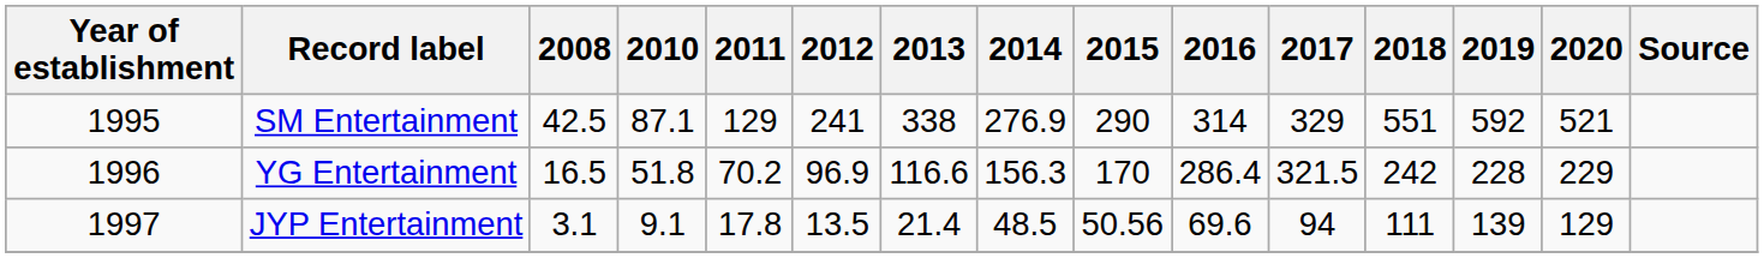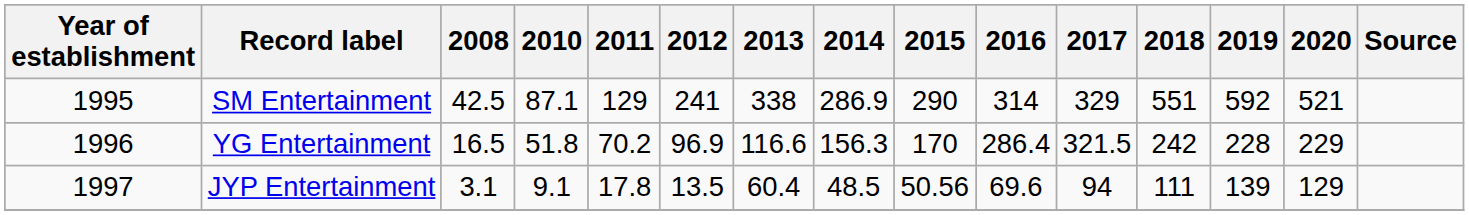 <table class="wikitable" style="text-align:center;">
 <tr>
 <th>Year of<br>establishment</th>
 <th>Record label</th>
 <th>2008</th>
 <th>2010</th>
 <th>2011</th>
 <th>2012</th>
 <th>2013</th>
 <th>2014</th>
 <th>2015</th>
 <th>2016</th>
 <th>2017</th>
 <th>2018</th>
 <th>2019</th>
 <th>2020</th>
 <th>Source</th>
 </tr>
 <tr>
 <td>1995</td>
 <td><a href='#'>SM Entertainment</a></td>
 <td>42.5</td>
 <td>87.1</td>
 <td>129</td>
 <td>241</td>
 <td>338</td>
-<td>276.9</td>
+<td>286.9</td>
 <td>290</td>
 <td>314</td>
 <td>329</td>
 <td>551</td>
 <td>592</td>
 <td>521</td>
 <td></td>
 </tr>
 <tr>
 <td>1996</td>
 <td><a href='#'>YG Entertainment</a></td>
 <td>16.5</td>
 <td>51.8</td>
 <td>70.2</td>
 <td>96.9</td>
 <td>116.6</td>
 <td>156.3</td>
 <td>170</td>
 <td>286.4</td>
 <td>321.5</td>
 <td>242</td>
 <td>228</td>
 <td>229</td>
 <td></td>
 </tr>
 <tr>
 <td>1997</td>
 <td><a href='#'>JYP Entertainment</a></td>
 <td>3.1</td>
 <td>9.1</td>
 <td>17.8</td>
 <td>13.5</td>
-<td>21.4</td>
+<td>60.4</td>
 <td>48.5</td>
 <td>50.56</td>
 <td>69.6</td>
 <td>94</td>
 <td>111</td>
 <td>139</td>
 <td>129</td>
 <td></td>
 </tr>
 <tr>
 </tr>
 </table>
